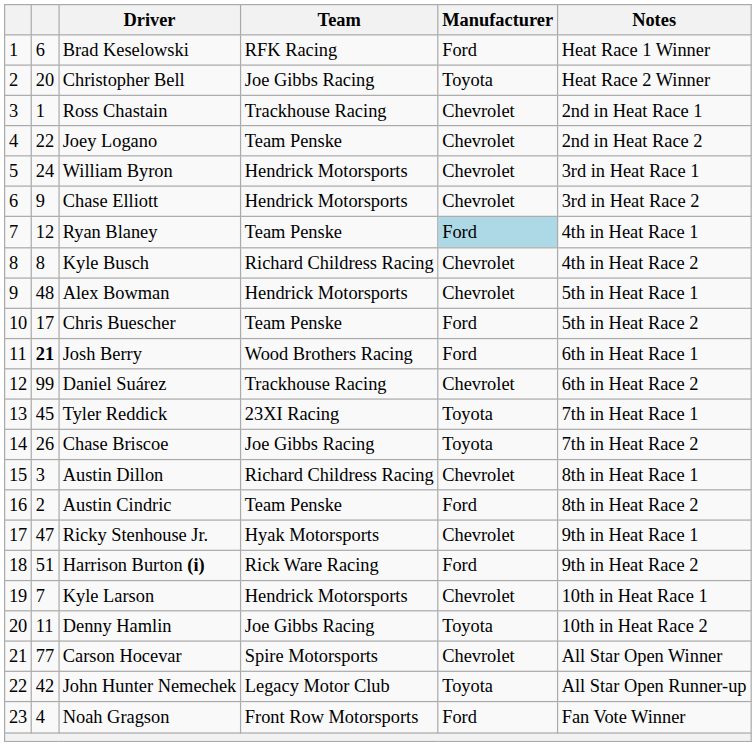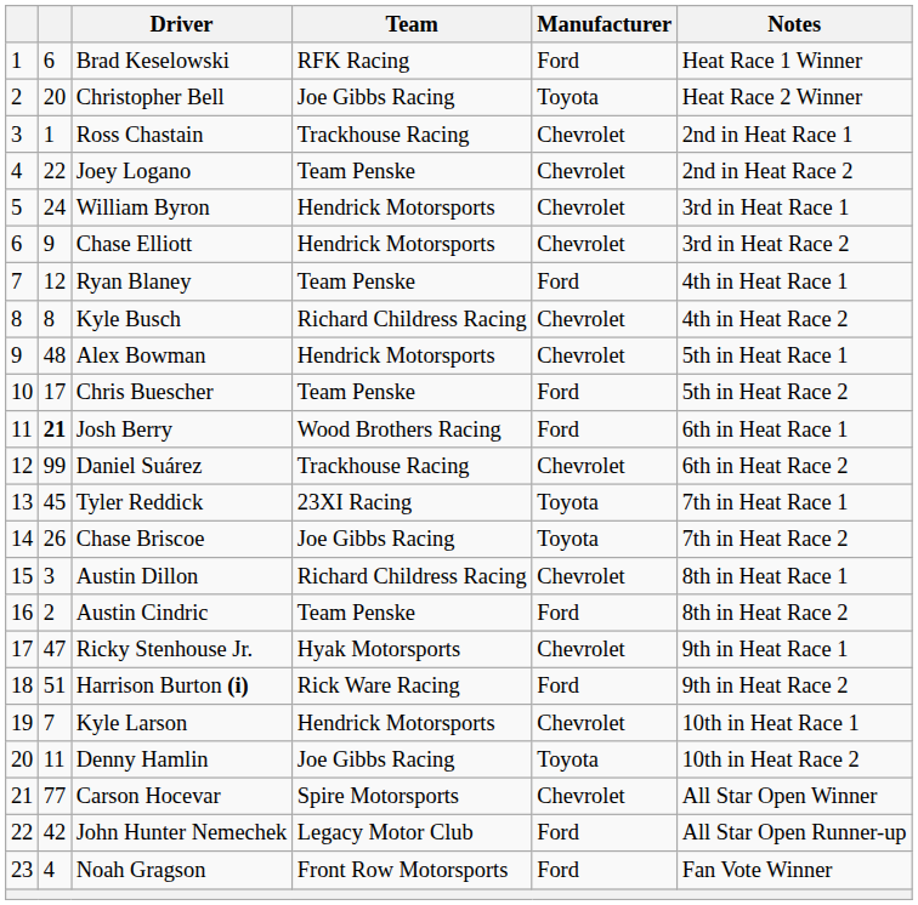 <table class="wikitable" style="font-size:95%">
 <tr>
 <th scope="col"></th>
 <th scope="col"></th>
 <th scope="col">Driver</th>
 <th scope="col">Team</th>
 <th scope="col">Manufacturer</th>
 <th scope="col">Notes</th>
 </tr>
 <tr>
 <td>1</td>
 <td>6</td>
 <td>Brad Keselowski</td>
 <td>RFK Racing</td>
 <td>Ford</td>
 <td>Heat Race 1 Winner</td>
 </tr>
 <tr>
 <td>2</td>
 <td>20</td>
 <td>Christopher Bell</td>
 <td>Joe Gibbs Racing</td>
 <td>Toyota</td>
 <td>Heat Race 2 Winner</td>
 </tr>
 <tr>
 <td>3</td>
 <td>1</td>
 <td>Ross Chastain</td>
 <td>Trackhouse Racing</td>
 <td>Chevrolet</td>
 <td>2nd in Heat Race 1</td>
 </tr>
 <tr>
 <td>4</td>
 <td>22</td>
 <td>Joey Logano</td>
 <td>Team Penske</td>
 <td>Chevrolet</td>
 <td>2nd in Heat Race 2</td>
 </tr>
 <tr>
 <td>5</td>
 <td>24</td>
 <td>William Byron</td>
 <td>Hendrick Motorsports</td>
 <td>Chevrolet</td>
 <td>3rd in Heat Race 1</td>
 </tr>
 <tr>
 <td>6</td>
 <td>9</td>
 <td>Chase Elliott</td>
 <td>Hendrick Motorsports</td>
 <td>Chevrolet</td>
 <td>3rd in Heat Race 2</td>
 </tr>
 <tr>
 <td>7</td>
 <td>12</td>
 <td>Ryan Blaney</td>
 <td>Team Penske</td>
-<td style="background: lightblue;">Ford</td>
+<td>Ford</td>
 <td>4th in Heat Race 1</td>
 </tr>
 <tr>
 <td>8</td>
 <td>8</td>
 <td>Kyle Busch</td>
 <td>Richard Childress Racing</td>
 <td>Chevrolet</td>
 <td>4th in Heat Race 2</td>
 </tr>
 <tr>
 <td>9</td>
 <td>48</td>
 <td>Alex Bowman</td>
 <td>Hendrick Motorsports</td>
 <td>Chevrolet</td>
 <td>5th in Heat Race 1</td>
 </tr>
 <tr>
 <td>10</td>
 <td>17</td>
 <td>Chris Buescher</td>
 <td>Team Penske</td>
 <td>Ford</td>
 <td>5th in Heat Race 2</td>
 </tr>
 <tr>
 <td>11</td>
 <td><strong>21</strong></td>
 <td>Josh Berry</td>
 <td>Wood Brothers Racing</td>
 <td>Ford</td>
 <td>6th in Heat Race 1</td>
 </tr>
 <tr>
 <td>12</td>
 <td>99</td>
 <td>Daniel Suárez</td>
 <td>Trackhouse Racing</td>
 <td>Chevrolet</td>
 <td>6th in Heat Race 2</td>
 </tr>
 <tr>
 <td>13</td>
 <td>45</td>
 <td>Tyler Reddick</td>
 <td>23XI Racing</td>
 <td>Toyota</td>
 <td>7th in Heat Race 1</td>
 </tr>
 <tr>
 <td>14</td>
 <td>26</td>
 <td>Chase Briscoe</td>
 <td>Joe Gibbs Racing</td>
 <td>Toyota</td>
 <td>7th in Heat Race 2</td>
 </tr>
 <tr>
 <td>15</td>
 <td>3</td>
 <td>Austin Dillon</td>
 <td>Richard Childress Racing</td>
 <td>Chevrolet</td>
 <td>8th in Heat Race 1</td>
 </tr>
 <tr>
 <td>16</td>
 <td>2</td>
 <td>Austin Cindric</td>
 <td>Team Penske</td>
 <td>Ford</td>
 <td>8th in Heat Race 2</td>
 </tr>
 <tr>
 <td>17</td>
 <td>47</td>
 <td>Ricky Stenhouse Jr.</td>
 <td>Hyak Motorsports</td>
 <td>Chevrolet</td>
 <td>9th in Heat Race 1</td>
 </tr>
 <tr>
 <td>18</td>
 <td>51</td>
 <td>Harrison Burton <strong>(i)</strong></td>
 <td>Rick Ware Racing</td>
 <td>Ford</td>
 <td>9th in Heat Race 2</td>
 </tr>
 <tr>
 <td>19</td>
 <td>7</td>
 <td>Kyle Larson</td>
 <td>Hendrick Motorsports</td>
 <td>Chevrolet</td>
 <td>10th in Heat Race 1</td>
 </tr>
 <tr>
 <td>20</td>
 <td>11</td>
 <td>Denny Hamlin</td>
 <td>Joe Gibbs Racing</td>
 <td>Toyota</td>
 <td>10th in Heat Race 2</td>
 </tr>
 <tr>
 <td>21</td>
 <td>77</td>
 <td>Carson Hocevar</td>
 <td>Spire Motorsports</td>
 <td>Chevrolet</td>
 <td>All Star Open Winner</td>
 </tr>
 <tr>
 <td>22</td>
 <td>42</td>
 <td>John Hunter Nemechek</td>
 <td>Legacy Motor Club</td>
-<td>Toyota</td>
+<td>Ford</td>
 <td>All Star Open Runner-up</td>
 </tr>
 <tr>
 <td>23</td>
 <td>4</td>
 <td>Noah Gragson</td>
 <td>Front Row Motorsports</td>
 <td>Ford</td>
 <td>Fan Vote Winner</td>
 </tr>
 <tr>
 <th colspan="7"></th>
 </tr>
 </table>
